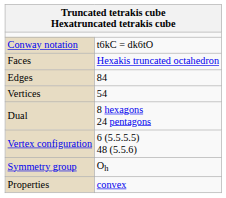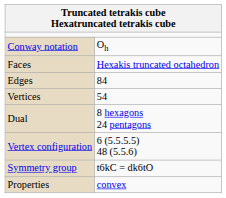 <table class=wikitable align="right">
 <tr>
 <th bgcolor=#e7dcc3 colspan=2>Truncated tetrakis cube<br>Hexatruncated tetrakis cube</th>
 </tr>
 <tr>
 <td align=center colspan=2></td>
 </tr>
 <tr>
 <td bgcolor=#e7dcc3><a href='#'>Conway notation</a></td>
-<td>t6kC = dk6tO</td>
+<td>O<sub>h</sub></td>
 </tr>
 <tr>
 <td bgcolor=#e7dcc3>Faces</td>
 <td><a href='#'>Hexakis truncated octahedron</a></td>
 </tr>
 <tr>
 <td bgcolor=#e7dcc3>Edges</td>
 <td>84</td>
 </tr>
 <tr>
 <td bgcolor=#e7dcc3>Vertices</td>
 <td>54</td>
 </tr>
 <tr>
 <td bgcolor=#e7dcc3>Dual</td>
 <td>8 <a href='#'>hexagons</a><br>24 <a href='#'>pentagons</a></td>
 </tr>
 <tr>
 <td bgcolor=#e7dcc3><a href='#'>Vertex configuration</a></td>
 <td>6 (5.5.5.5)<br>48 (5.5.6)</td>
 </tr>
 <tr>
 <td bgcolor=#e7dcc3><a href='#'>Symmetry group</a></td>
-<td>O<sub>h</sub></td>
+<td>t6kC = dk6tO</td>
 </tr>
 <tr>
 <td bgcolor=#e7dcc3>Properties</td>
 <td><a href='#'>convex</a><br></td>
 </tr>
 </table>
